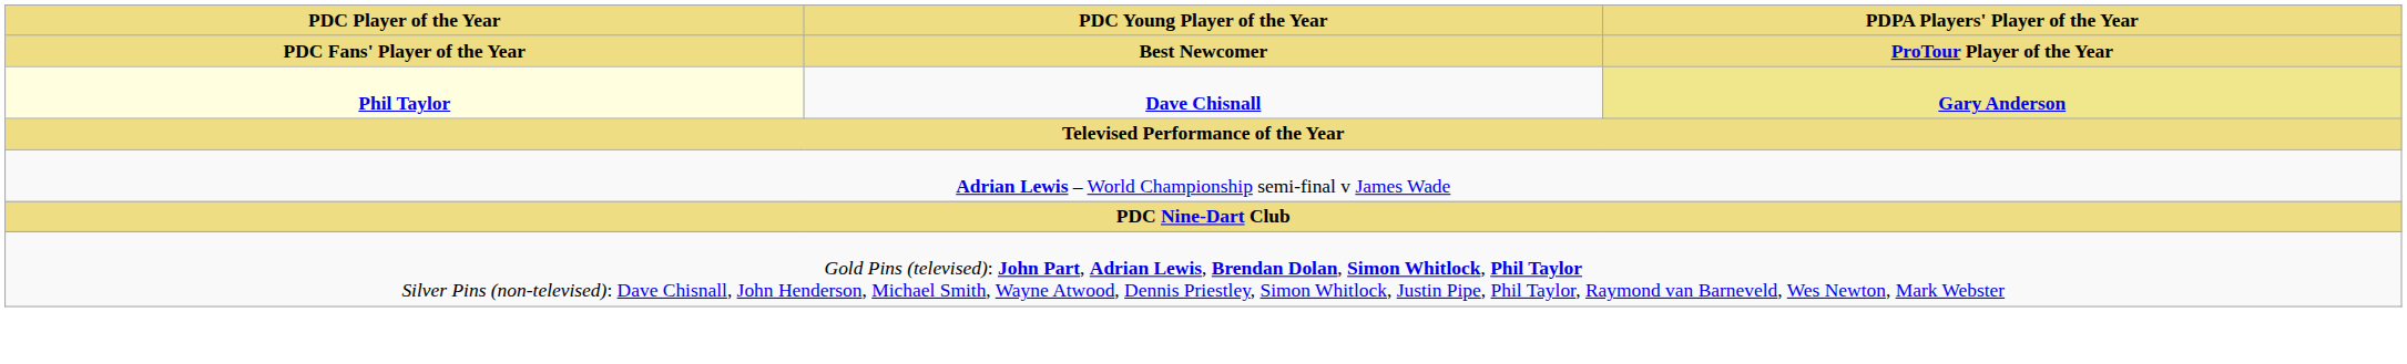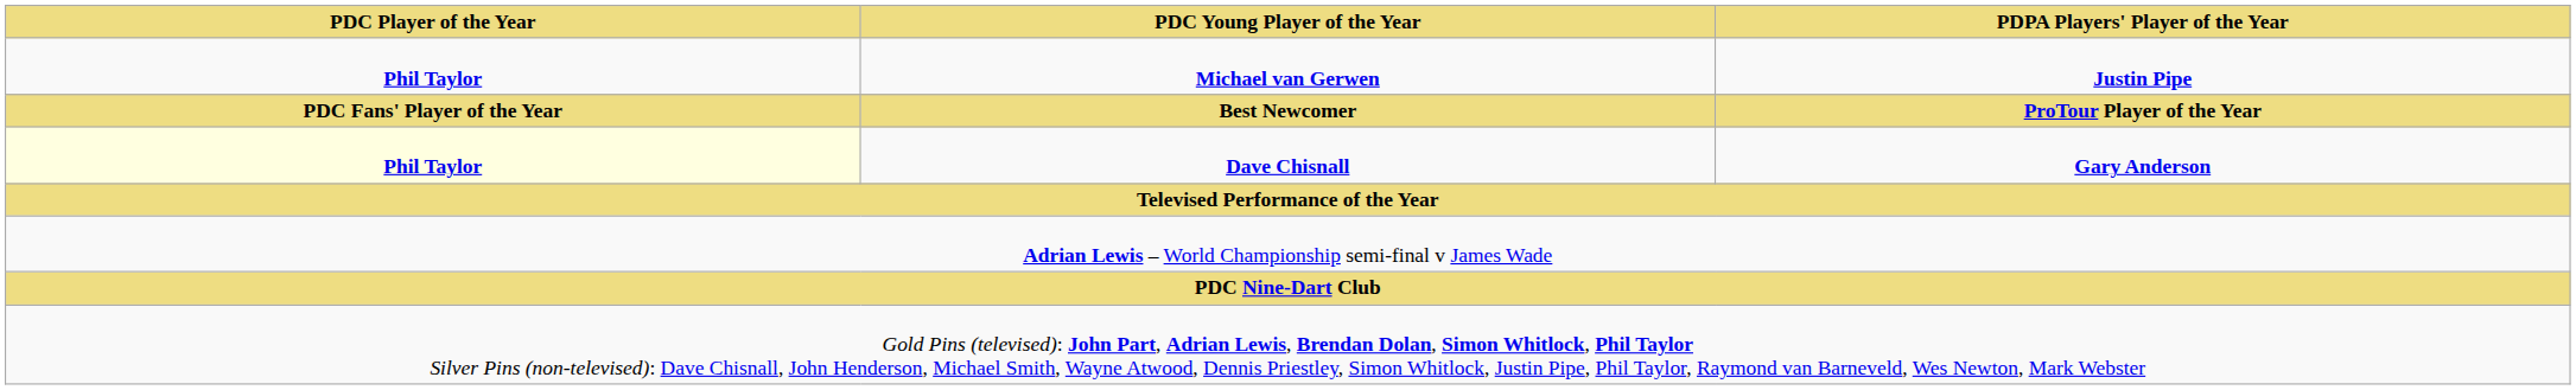 <table class="wikitable" style="width:100%; text-align:center">
 <tr>
 <th style="background:#EEDD82; width:33.33%">PDC Player of the Year</th>
 <th style="background:#EEDD82; width:33.33%">PDC Young Player of the Year</th>
 <th style="background:#EEDD82; width:33.33%">PDPA Players' Player of the Year</th>
+</tr>
+<tr>
+<td valign="top"><br><strong><a href='#'>Phil Taylor</a></strong></td>
+<td valign="top"><br><strong><a href='#'>Michael van Gerwen</a></strong></td>
+<td valign="top"><br><strong><a href='#'>Justin Pipe</a></strong></td>
 </tr>
 <tr>
 <th style="background:#EEDD82; width:33.33%">PDC Fans' Player of the Year</th>
 <th style="background:#EEDD82; width:33.33%">Best Newcomer</th>
 <th style="background:#EEDD82; width:33.33%"><a href='#'>ProTour</a> Player of the Year</th>
 </tr>
 <tr>
 <td valign="top" style="background: lightyellow;"><br><strong><a href='#'>Phil Taylor</a></strong></td>
 <td valign="top"><br><strong><a href='#'>Dave Chisnall</a></strong></td>
-<td valign="top" style="background: khaki;"><br><strong><a href='#'>Gary Anderson</a></strong></td>
+<td valign="top"><br><strong><a href='#'>Gary Anderson</a></strong></td>
 </tr>
 <tr>
 <th colspan=3 style="background:#EEDD82; width:100%">Televised Performance of the Year</th>
 </tr>
 <tr>
 <td colspan="3" style="vertical-align:top;"><br><strong><a href='#'>Adrian Lewis</a></strong> – <a href='#'>World Championship</a> semi-final v <a href='#'>James Wade</a></td>
 </tr>
 <tr>
 <th colspan=3 style="background:#EEDD82; width:100%">PDC <a href='#'>Nine-Dart</a> Club</th>
 </tr>
 <tr>
 <td colspan="3" style="vertical-align:top;"><br><em>Gold Pins (televised)</em>: <strong><a href='#'>John Part</a></strong>, <strong><a href='#'>Adrian Lewis</a></strong>, <strong><a href='#'>Brendan Dolan</a></strong>, <strong><a href='#'>Simon Whitlock</a></strong>, <strong><a href='#'>Phil Taylor</a></strong><br><em>Silver Pins (non-televised)</em>: <a href='#'>Dave Chisnall</a>, <a href='#'>John Henderson</a>, <a href='#'>Michael Smith</a>, <a href='#'>Wayne Atwood</a>, <a href='#'>Dennis Priestley</a>, <a href='#'>Simon Whitlock</a>, <a href='#'>Justin Pipe</a>, <a href='#'>Phil Taylor</a>, <a href='#'>Raymond van Barneveld</a>, <a href='#'>Wes Newton</a>, <a href='#'>Mark Webster</a></td>
 </tr>
 </table>
